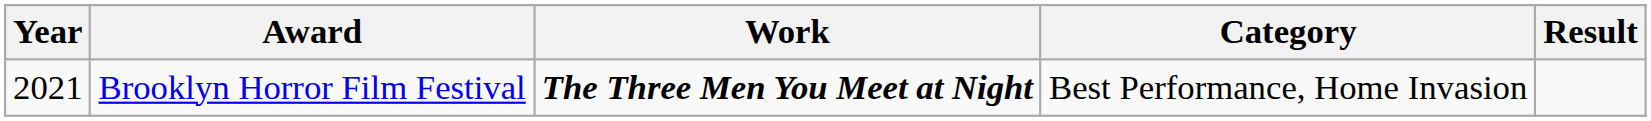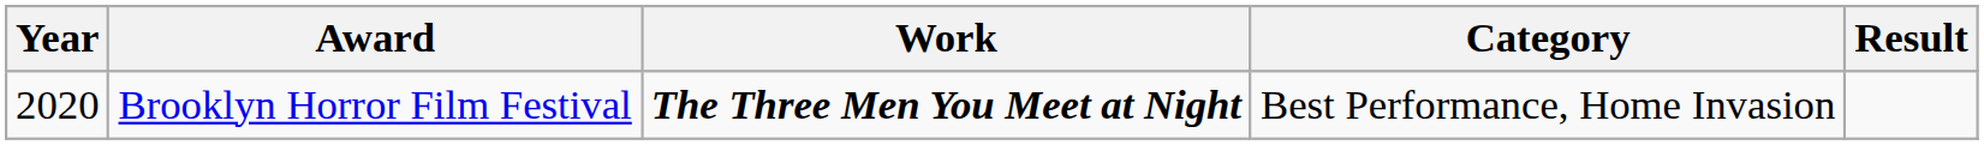 <table class="wikitable sortable">
 <tr>
 <th>Year</th>
 <th>Award</th>
 <th>Work</th>
 <th>Category</th>
 <th>Result</th>
 </tr>
 <tr>
-<td style="text-align:center;">2021</td>
+<td style="text-align:center;">2020</td>
 <td><a href='#'>Brooklyn Horror Film Festival</a></td>
 <td><strong><em> The Three Men You Meet at Night</em></strong></td>
 <td>Best Performance, Home Invasion</td>
 <td></td>
 </tr>
 </table>
